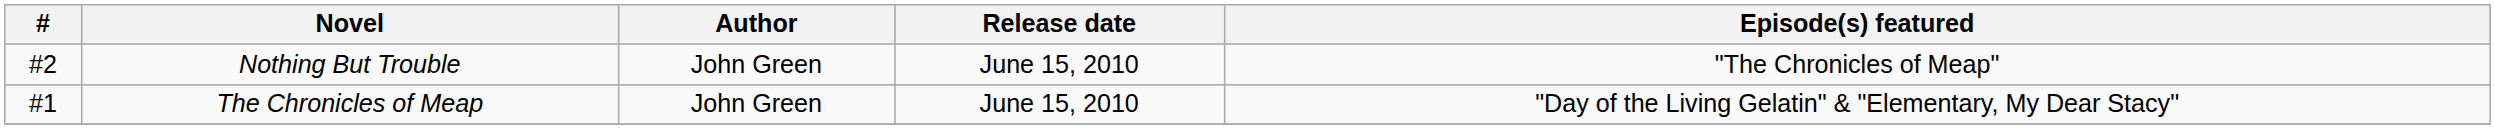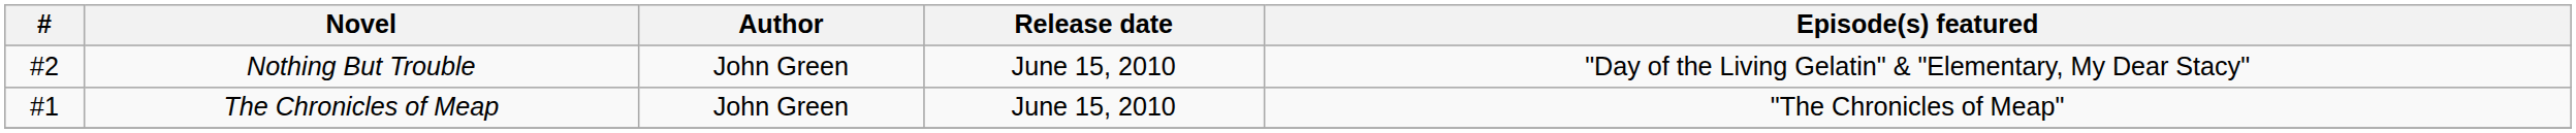 <table class="wikitable sortable" width="100%" border="1" style="font-size: 100%; text-align:center">
 <tr>
 <th>#</th>
 <th>Novel</th>
 <th>Author</th>
 <th>Release date</th>
 <th>Episode(s) featured</th>
 </tr>
 <tr>
 <td>#2</td>
 <td><em>Nothing But Trouble</em></td>
 <td>John Green</td>
 <td>June 15, 2010</td>
-<td>"The Chronicles of Meap"</td>
+<td>"Day of the Living Gelatin" & "Elementary, My Dear Stacy"</td>
 </tr>
 <tr>
 <td>#1</td>
 <td><em>The Chronicles of Meap</em></td>
 <td>John Green</td>
 <td>June 15, 2010</td>
-<td>"Day of the Living Gelatin" & "Elementary, My Dear Stacy"</td>
+<td>"The Chronicles of Meap"</td>
 </tr>
 <tr>
 </tr>
 </table>
